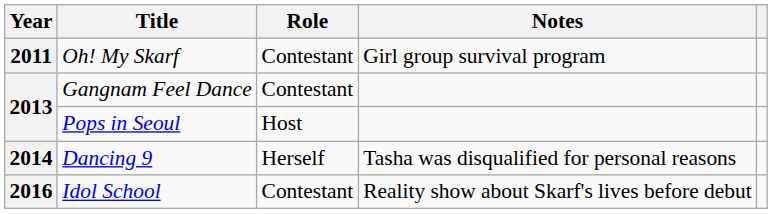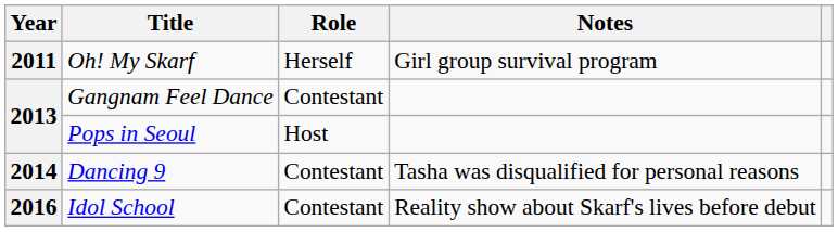 <table class="wikitable plainrowheaders">
 <tr>
 <th scope="col">Year</th>
 <th scope="col">Title</th>
 <th scope="col">Role</th>
 <th scope="col">Notes</th>
 <th scope="col"></th>
 </tr>
 <tr>
 <th scope="row">2011</th>
 <td><em>Oh! My Skarf</em></td>
-<td>Contestant</td>
+<td>Herself</td>
 <td>Girl group survival program</td>
 <td></td>
 </tr>
 <tr>
 <th scope="row" rowspan="2">2013</th>
 <td><em>Gangnam Feel Dance</em></td>
 <td>Contestant</td>
 <td></td>
 <td></td>
 </tr>
 <tr>
 <td><em><a href='#'>Pops in Seoul</a></em></td>
 <td>Host</td>
 <td></td>
 <td></td>
 </tr>
 <tr>
 <th scope="row">2014</th>
 <td><em><a href='#'>Dancing 9</a></em></td>
-<td>Herself</td>
+<td>Contestant</td>
 <td>Tasha was disqualified for personal reasons</td>
 <td></td>
 </tr>
 <tr>
 <th scope="row">2016</th>
 <td><em><a href='#'>Idol School</a></em></td>
 <td>Contestant</td>
 <td>Reality show about Skarf's lives before debut</td>
 <td></td>
 </tr>
 </table>
